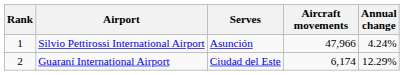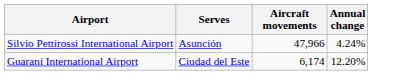 <table class="wikitable sortable">
 <tr>
-<th>Rank</th>
 <th>Airport</th>
 <th>Serves</th>
 <th style="width:100px">Aircraft<br>movements</th>
 <th>Annual<br>change</th>
 </tr>
 <tr>
-<td align="center">1</td>
 <td><a href='#'>Silvio Pettirossi International Airport</a></td>
 <td><a href='#'>Asunción</a></td>
 <td align="right">47,966</td>
 <td align="right">4.24%</td>
 </tr>
 <tr>
-<td align="center">2</td>
 <td><a href='#'>Guaraní International Airport</a></td>
 <td><a href='#'>Ciudad del Este</a></td>
 <td align="right">6,174</td>
-<td align="right">12.29%</td>
+<td align="right">12.20%</td>
 </tr>
 </table>
